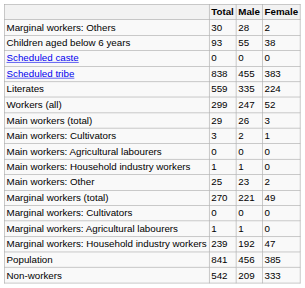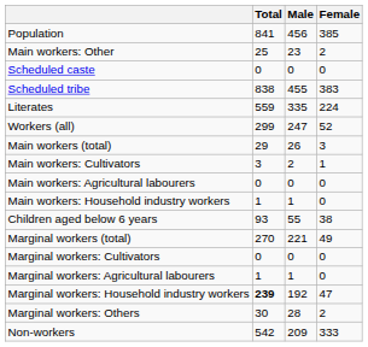 <table class="wikitable sortable">
 <tr>
 <th></th>
 <th>Total</th>
 <th>Male</th>
 <th>Female</th>
 </tr>
 <tr>
-<td>Marginal workers: Others</td>
-<td>30</td>
-<td>28</td>
-<td>2</td>
+<td>Population</td>
+<td>841</td>
+<td>456</td>
+<td>385</td>
 </tr>
 <tr>
-<td>Children aged below 6 years</td>
-<td>93</td>
-<td>55</td>
-<td>38</td>
+<td>Main workers: Other</td>
+<td>25</td>
+<td>23</td>
+<td>2</td>
 </tr>
 <tr>
 <td><a href='#'>Scheduled caste</a></td>
 <td>0</td>
 <td>0</td>
 <td>0</td>
 </tr>
 <tr>
 <td><a href='#'>Scheduled tribe</a></td>
 <td>838</td>
 <td>455</td>
 <td>383</td>
 </tr>
 <tr>
 <td>Literates</td>
 <td>559</td>
 <td>335</td>
 <td>224</td>
 </tr>
 <tr>
 <td>Workers (all)</td>
 <td>299</td>
 <td>247</td>
 <td>52</td>
 </tr>
 <tr>
 <td>Main workers (total)</td>
 <td>29</td>
 <td>26</td>
 <td>3</td>
 </tr>
 <tr>
 <td>Main workers: Cultivators</td>
 <td>3</td>
 <td>2</td>
 <td>1</td>
 </tr>
 <tr>
 <td>Main workers: Agricultural labourers</td>
 <td>0</td>
 <td>0</td>
 <td>0</td>
 </tr>
 <tr>
 <td>Main workers: Household industry workers</td>
 <td>1</td>
 <td>1</td>
 <td>0</td>
 </tr>
 <tr>
-<td>Main workers: Other</td>
-<td>25</td>
-<td>23</td>
-<td>2</td>
+<td>Children aged below 6 years</td>
+<td>93</td>
+<td>55</td>
+<td>38</td>
 </tr>
 <tr>
 <td>Marginal workers (total)</td>
 <td>270</td>
 <td>221</td>
 <td>49</td>
 </tr>
 <tr>
 <td>Marginal workers: Cultivators</td>
 <td>0</td>
 <td>0</td>
 <td>0</td>
 </tr>
 <tr>
 <td>Marginal workers: Agricultural labourers</td>
 <td>1</td>
 <td>1</td>
 <td>0</td>
 </tr>
 <tr>
 <td>Marginal workers: Household industry workers</td>
-<td>239</td>
+<td><strong>239</strong></td>
 <td>192</td>
 <td>47</td>
 </tr>
 <tr>
-<td>Population</td>
-<td>841</td>
-<td>456</td>
-<td>385</td>
+<td>Marginal workers: Others</td>
+<td>30</td>
+<td>28</td>
+<td>2</td>
 </tr>
 <tr>
 <td>Non-workers</td>
 <td>542</td>
 <td>209</td>
 <td>333</td>
 </tr>
 </table>
